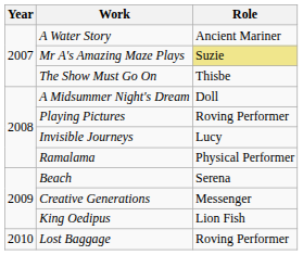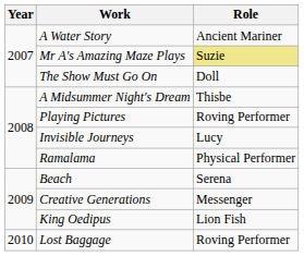 <table class="wikitable sortable">
 <tr>
 <th scope="col">Year</th>
 <th scope="col">Work</th>
 <th scope="col">Role</th>
 </tr>
 <tr>
 <td rowspan="3">2007</td>
 <td><em>A Water Story</em></td>
 <td>Ancient Mariner</td>
 </tr>
 <tr>
 <td><em>Mr A's Amazing Maze Plays</em></td>
 <td style="background: khaki;">Suzie</td>
 </tr>
 <tr>
 <td><em>The Show Must Go On</em></td>
-<td>Thisbe</td>
+<td>Doll</td>
 </tr>
 <tr>
 <td rowspan="4">2008</td>
 <td><em>A Midsummer Night's Dream</em></td>
-<td>Doll</td>
+<td>Thisbe</td>
 </tr>
 <tr>
 <td><em>Playing Pictures</em></td>
 <td>Roving Performer</td>
 </tr>
 <tr>
 <td><em>Invisible Journeys</em></td>
 <td>Lucy</td>
 </tr>
 <tr>
 <td><em>Ramalama</em></td>
 <td>Physical Performer</td>
 </tr>
 <tr>
 <td rowspan="3">2009</td>
 <td><em>Beach</em></td>
 <td>Serena</td>
 </tr>
 <tr>
 <td><em>Creative Generations</em></td>
 <td>Messenger</td>
 </tr>
 <tr>
 <td><em>King Oedipus</em></td>
 <td>Lion Fish</td>
 </tr>
 <tr>
 <td>2010</td>
 <td><em>Lost Baggage</em></td>
 <td>Roving Performer</td>
 </tr>
 </table>
